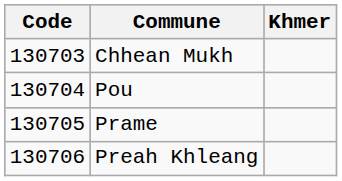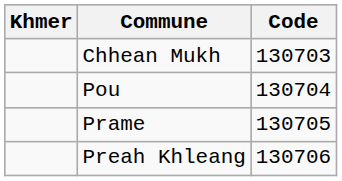 <table class="wikitable">
 <tr>
+<th>Khmer</th>
+<th>Commune</th>
 <th>Code</th>
-<th>Commune</th>
-<th>Khmer</th>
 </tr>
 <tr>
+<td></td>
+<td>Chhean Mukh</td>
 <td>130703</td>
-<td>Chhean Mukh</td>
-<td></td>
 </tr>
 <tr>
+<td></td>
+<td>Pou</td>
 <td>130704</td>
-<td>Pou</td>
-<td></td>
 </tr>
 <tr>
+<td></td>
+<td>Prame</td>
 <td>130705</td>
-<td>Prame</td>
-<td></td>
 </tr>
 <tr>
+<td></td>
+<td>Preah Khleang</td>
 <td>130706</td>
-<td>Preah Khleang</td>
-<td></td>
 </tr>
 </table>
